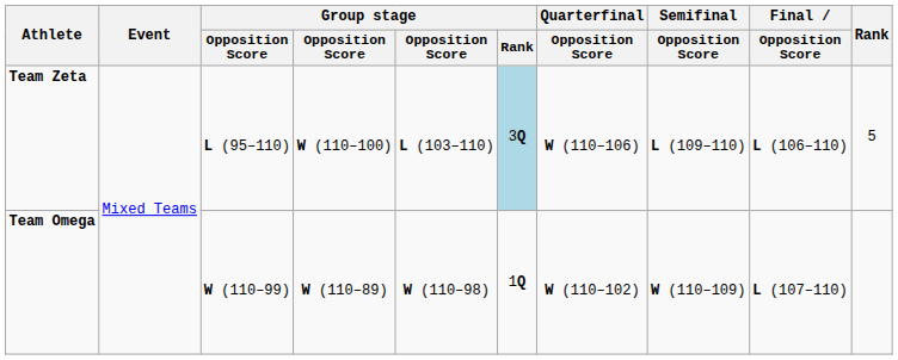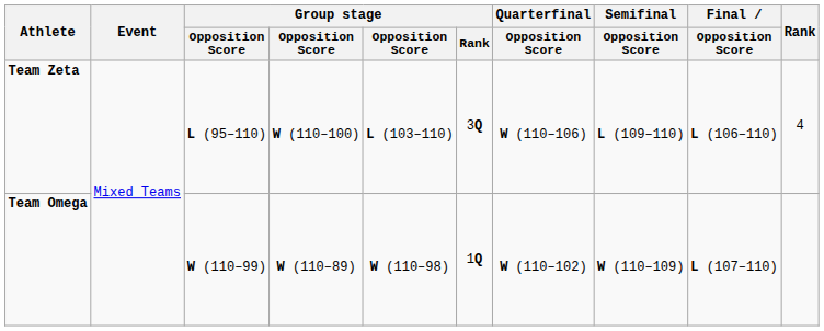 <table class="wikitable" style="font-size:90%">
 <tr>
 <th rowspan=2>Athlete</th>
 <th rowspan=2>Event</th>
 <th colspan=4>Group stage</th>
 <th>Quarterfinal</th>
 <th>Semifinal</th>
 <th>Final / </th>
 <th rowspan=2>Rank</th>
 </tr>
 <tr style="font-size:95%">
 <th>Opposition<br>Score</th>
 <th>Opposition<br>Score</th>
 <th>Opposition<br>Score</th>
 <th>Rank</th>
 <th>Opposition<br>Score</th>
 <th>Opposition<br>Score</th>
 <th>Opposition<br>Score</th>
 </tr>
 <tr align=center>
 <td align=left><strong>Team Zeta</strong> <br><br><br><br><br><br><br><br></td>
 <td rowspan=2 align=left><a href='#'>Mixed Teams</a></td>
 <td><br><strong>L</strong> (95–110)</td>
 <td><br><strong>W</strong> (110–100)</td>
 <td><br><strong>L</strong> (103–110)</td>
-<td style="background: lightblue;">3<strong>Q</strong></td>
+<td>3<strong>Q</strong></td>
 <td><br><strong>W</strong> (110–106)</td>
 <td><br><strong>L</strong> (109–110)</td>
 <td><br><strong>L</strong> (106–110)</td>
-<td>5</td>
+<td>4</td>
 </tr>
 <tr align=center>
 <td align=left><strong>Team Omega</strong> <br><strong><br><br><br><br><br><br><br></strong></td>
 <td><br><strong>W</strong> (110–99)</td>
 <td><br><strong>W</strong> (110–89)</td>
 <td><br><strong>W</strong> (110–98)</td>
 <td>1<strong>Q</strong></td>
 <td><br><strong>W</strong> (110–102)</td>
 <td><br><strong>W</strong> (110–109)</td>
 <td><br><strong>L</strong> (107–110)</td>
 <td></td>
 </tr>
 </table>
